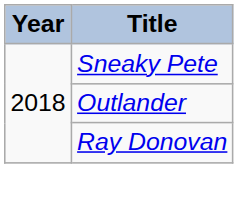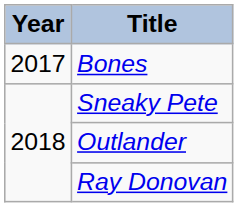 <table class="wikitable">
 <tr>
 <th style="background:#B0C4DE;">Year</th>
 <th style="background:#B0C4DE;">Title</th>
+</tr>
+<tr>
+<td>2017</td>
+<td><em><a href='#'>Bones</a></em></td>
 </tr>
 <tr>
 <td rowspan=3>2018</td>
 <td><em><a href='#'>Sneaky Pete</a></em></td>
 </tr>
 <tr>
 <td><em><a href='#'>Outlander</a></em></td>
 </tr>
 <tr>
 <td><em><a href='#'>Ray Donovan</a></em></td>
 </tr>
 </table>
